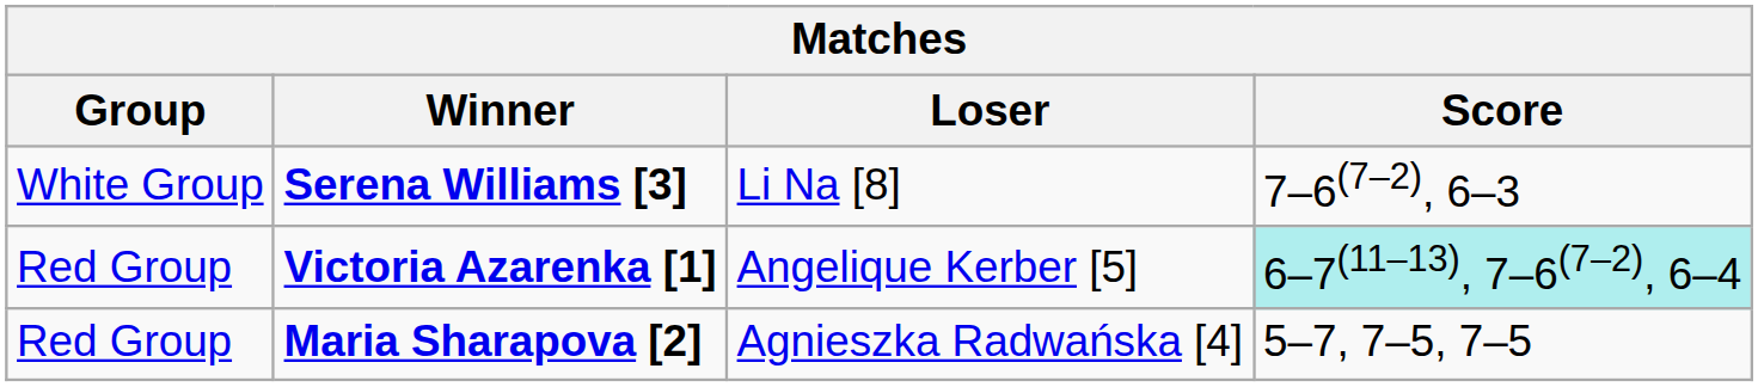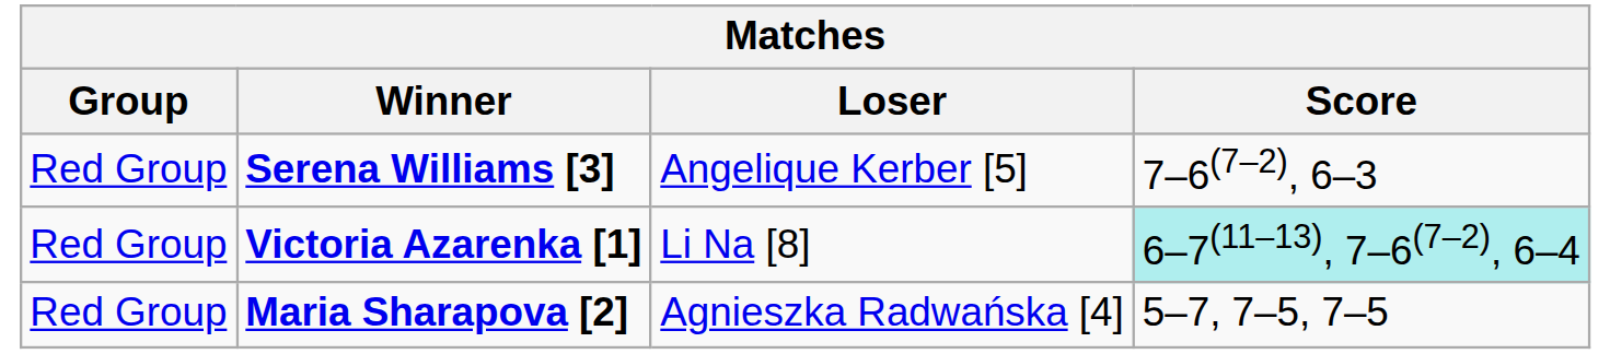 <table class="wikitable collapsible uncollapsed" style="margin:1em auto;">
 <tr>
 <th colspan=4>Matches</th>
 </tr>
 <tr>
 <th>Group</th>
 <th>Winner</th>
 <th>Loser</th>
 <th>Score</th>
 </tr>
 <tr align=left>
-<td><a href='#'>White Group</a></td>
+<td><a href='#'>Red Group</a></td>
 <td><strong> <a href='#'>Serena Williams</a> [3]</strong></td>
-<td> <a href='#'>Li Na</a> [8]</td>
+<td> <a href='#'>Angelique Kerber</a> [5]</td>
 <td>7–6<sup>(7–2)</sup>, 6–3</td>
 </tr>
 <tr align=left>
 <td><a href='#'>Red Group</a></td>
 <td><strong> <a href='#'>Victoria Azarenka</a> [1]</strong></td>
-<td> <a href='#'>Angelique Kerber</a> [5]</td>
+<td> <a href='#'>Li Na</a> [8]</td>
 <td style="background: paleturquoise;">6–7<sup>(11–13)</sup>, 7–6<sup>(7–2)</sup>, 6–4</td>
 </tr>
 <tr align=left>
 <td><a href='#'>Red Group</a></td>
 <td><strong> <a href='#'>Maria Sharapova</a> [2]</strong></td>
 <td> <a href='#'>Agnieszka Radwańska</a> [4]</td>
 <td>5–7, 7–5, 7–5</td>
 </tr>
 </table>
